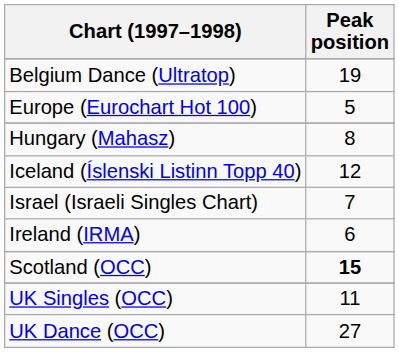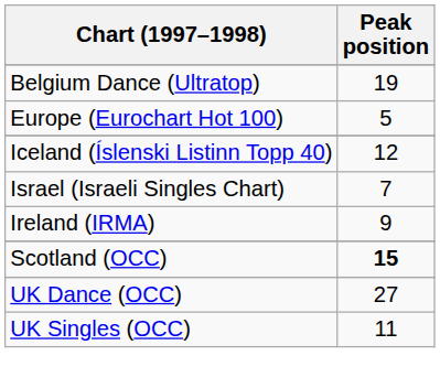 <table class="wikitable sortable">
 <tr>
 <th>Chart (1997–1998)</th>
 <th>Peak<br>position</th>
 </tr>
 <tr>
 </tr>
 <tr>
 </tr>
 <tr>
 </tr>
 <tr>
 <td>Belgium Dance (<a href='#'>Ultratop</a>)</td>
 <td align="center">19</td>
 </tr>
 <tr>
 <td>Europe (<a href='#'>Eurochart Hot 100</a>)</td>
 <td align="center">5</td>
 </tr>
 <tr>
 </tr>
 <tr>
 </tr>
 <tr>
-<td>Hungary (<a href='#'>Mahasz</a>)</td>
-<td align="center">8</td>
-</tr>
-<tr>
 <td>Iceland (<a href='#'>Íslenski Listinn Topp 40</a>)</td>
 <td align="center">12</td>
 </tr>
 <tr>
 <td>Israel (Israeli Singles Chart)</td>
 <td align="center">7</td>
 </tr>
 <tr>
 <td>Ireland (<a href='#'>IRMA</a>)</td>
-<td align="center">6</td>
+<td align="center">9</td>
 </tr>
 <tr>
 </tr>
 <tr>
 </tr>
 <tr>
 </tr>
 <tr>
 <td>Scotland (<a href='#'>OCC</a>)</td>
 <td align="center"><strong>15</strong></td>
 </tr>
 <tr>
 </tr>
 <tr>
 </tr>
 <tr>
+<td><a href='#'>UK Dance</a> (<a href='#'>OCC</a>)</td>
+<td align="center">27</td>
+</tr>
+<tr>
 <td><a href='#'>UK Singles</a> (<a href='#'>OCC</a>)</td>
 <td align="center">11</td>
 </tr>
-<tr>
-<td><a href='#'>UK Dance</a> (<a href='#'>OCC</a>)</td>
-<td align="center">27</td>
-</tr>
 </table>
